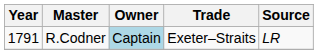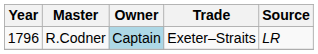 <table class=" wikitable">
 <tr>
 <th>Year</th>
 <th>Master</th>
 <th>Owner</th>
 <th>Trade</th>
 <th>Source</th>
 </tr>
 <tr>
-<td>1791</td>
+<td>1796</td>
 <td>R.Codner</td>
 <td style="background: lightblue;">Captain</td>
 <td>Exeter–Straits</td>
 <td><em>LR</em></td>
 </tr>
 <tr>
 </tr>
 </table>
